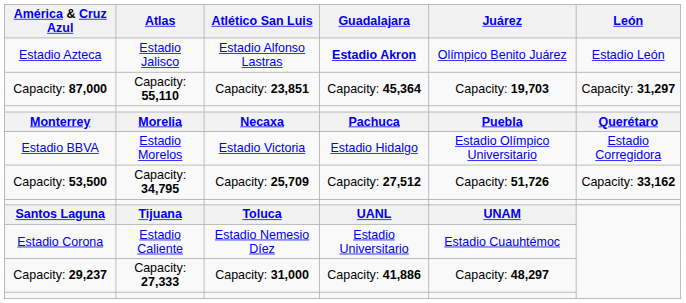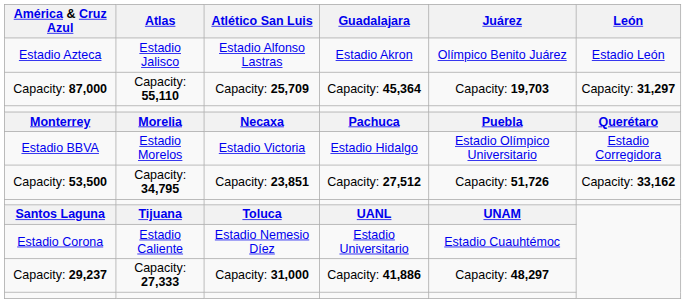 <table class="wikitable" style="text-align:center">
 <tr>
 <th><a href='#'>América</a> & <a href='#'>Cruz Azul</a></th>
 <th><a href='#'>Atlas</a></th>
 <th><a href='#'>Atlético San Luis</a></th>
 <th><a href='#'>Guadalajara</a></th>
 <th><a href='#'>Juárez</a></th>
 <th><a href='#'>León</a></th>
 </tr>
 <tr>
 <td><a href='#'>Estadio Azteca</a></td>
 <td><a href='#'>Estadio Jalisco</a></td>
 <td><a href='#'>Estadio Alfonso Lastras</a></td>
-<td><strong><a href='#'>Estadio Akron</a></strong></td>
+<td><a href='#'>Estadio Akron</a></td>
 <td><a href='#'>Olímpico Benito Juárez</a></td>
 <td><a href='#'>Estadio León</a></td>
 </tr>
 <tr>
 <td>Capacity: <strong>87,000</strong></td>
 <td>Capacity: <strong>55,110</strong></td>
-<td>Capacity: <strong>23,851</strong></td>
+<td>Capacity: <strong>25,709</strong></td>
 <td>Capacity: <strong>45,364</strong></td>
 <td>Capacity: <strong>19,703</strong></td>
 <td>Capacity: <strong>31,297</strong></td>
 </tr>
 <tr>
 <td></td>
 <td></td>
 <td></td>
 <td></td>
 <td></td>
 <td></td>
 </tr>
 <tr>
 <th><a href='#'>Monterrey</a></th>
 <th><a href='#'>Morelia</a></th>
 <th><a href='#'>Necaxa</a></th>
 <th><a href='#'>Pachuca</a></th>
 <th><a href='#'>Puebla</a></th>
 <th><a href='#'>Querétaro</a></th>
 </tr>
 <tr>
 <td><a href='#'>Estadio BBVA</a></td>
 <td><a href='#'>Estadio Morelos</a></td>
 <td><a href='#'>Estadio Victoria</a></td>
 <td><a href='#'>Estadio Hidalgo</a></td>
 <td><a href='#'>Estadio Olímpico Universitario</a></td>
 <td><a href='#'>Estadio Corregidora</a></td>
 </tr>
 <tr>
 <td>Capacity: <strong>53,500</strong></td>
 <td>Capacity: <strong>34,795</strong></td>
-<td>Capacity: <strong>25,709</strong></td>
+<td>Capacity: <strong>23,851</strong></td>
 <td>Capacity: <strong>27,512</strong></td>
 <td>Capacity: <strong>51,726</strong></td>
 <td>Capacity: <strong>33,162</strong></td>
 </tr>
 <tr>
 <td></td>
 <td></td>
 <td></td>
 <td></td>
 <td></td>
 <td></td>
 </tr>
 <tr>
 <th><a href='#'>Santos Laguna</a></th>
 <th><a href='#'>Tijuana</a></th>
 <th><a href='#'>Toluca</a></th>
 <th><a href='#'>UANL</a></th>
 <th><a href='#'>UNAM</a></th>
 </tr>
 <tr>
 <td><a href='#'>Estadio Corona</a></td>
 <td><a href='#'>Estadio Caliente</a></td>
 <td><a href='#'>Estadio Nemesio Díez</a></td>
 <td><a href='#'>Estadio Universitario</a></td>
 <td><a href='#'>Estadio Cuauhtémoc</a></td>
 </tr>
 <tr>
 <td>Capacity: <strong>29,237</strong></td>
 <td>Capacity: <strong>27,333</strong></td>
 <td>Capacity: <strong>31,000</strong></td>
 <td>Capacity: <strong>41,886</strong></td>
 <td>Capacity: <strong>48,297</strong></td>
 </tr>
 <tr>
 <td></td>
 <td></td>
 <td></td>
 <td></td>
 <td></td>
 </tr>
 </table>
